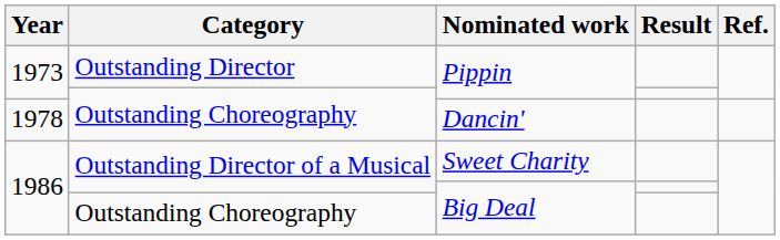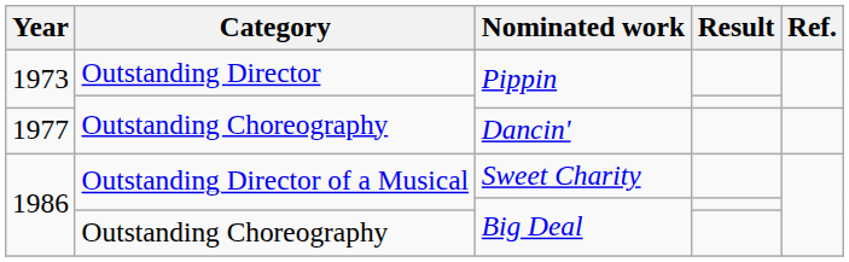 <table class="wikitable">
 <tr>
 <th>Year</th>
 <th>Category</th>
 <th>Nominated work</th>
 <th>Result</th>
 <th>Ref.</th>
 </tr>
 <tr>
 <td rowspan="2">1973</td>
 <td><a href='#'>Outstanding Director</a></td>
 <td rowspan="2"><em><a href='#'>Pippin</a></em></td>
 <td></td>
 <td align="center" rowspan="2"></td>
 </tr>
 <tr>
 <td rowspan="2"><a href='#'>Outstanding Choreography</a></td>
 <td></td>
 </tr>
 <tr>
-<td>1978</td>
+<td>1977</td>
 <td><em><a href='#'>Dancin'</a></em></td>
 <td></td>
 <td align="center"></td>
 </tr>
 <tr>
 <td rowspan="3">1986</td>
 <td rowspan="2"><a href='#'>Outstanding Director of a Musical</a></td>
 <td><em><a href='#'>Sweet Charity</a></em></td>
 <td></td>
 <td align="center" rowspan="3"></td>
 </tr>
 <tr>
 <td rowspan="2"><em><a href='#'>Big Deal</a></em></td>
 <td></td>
 </tr>
 <tr>
 <td>Outstanding Choreography</td>
 <td></td>
 </tr>
 </table>
